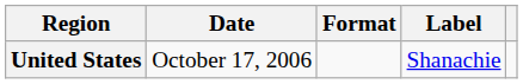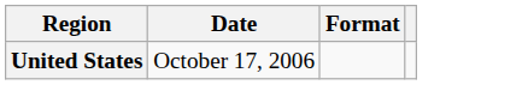 <table class="wikitable plainrowheaders">
 <tr>
 <th scope="col">Region</th>
 <th scope="col">Date</th>
 <th scope="col">Format</th>
-<th scope="col">Label</th>
 <th scope="col"></th>
 </tr>
 <tr>
 <th scope="row">United States</th>
 <td rowspan="1">October 17, 2006</td>
 <td rowspan="1"></td>
-<td rowspan="1"><a href='#'>Shanachie</a></td>
 <td align="center"></td>
 </tr>
 </table>
